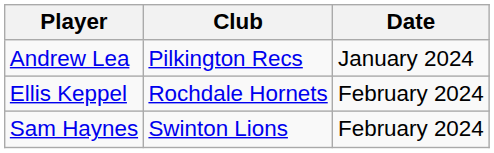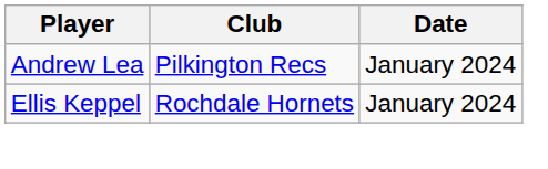 <table class="wikitable">
 <tr>
 <th>Player</th>
 <th>Club</th>
 <th>Date</th>
 </tr>
 <tr>
 <td> <a href='#'>Andrew Lea</a></td>
 <td><a href='#'>Pilkington Recs</a></td>
 <td>January 2024</td>
 </tr>
 <tr>
 <td> <a href='#'>Ellis Keppel</a></td>
 <td><a href='#'>Rochdale Hornets</a></td>
-<td>February 2024</td>
-</tr>
-<tr>
-<td> <a href='#'>Sam Haynes</a></td>
-<td><a href='#'>Swinton Lions</a></td>
-<td>February 2024</td>
+<td>January 2024</td>
 </tr>
 </table>
